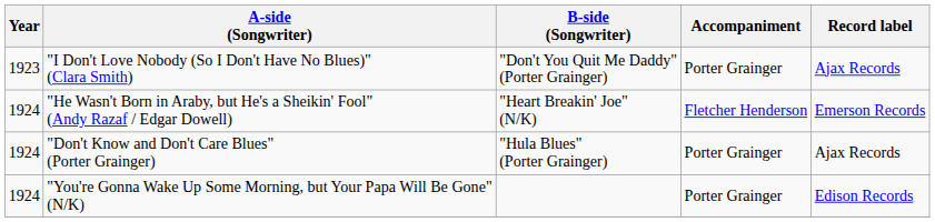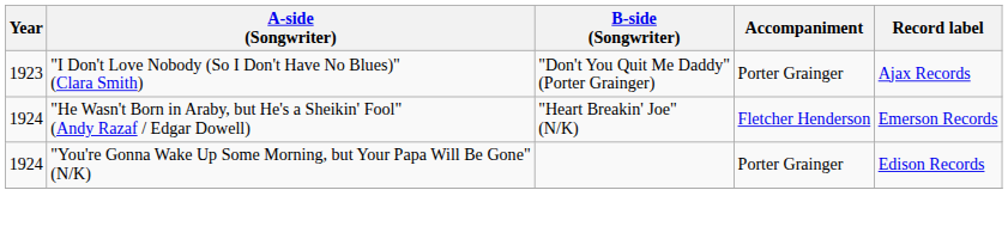 <table class="wikitable sortable" border="1">
 <tr>
 <th>Year</th>
 <th><a href='#'>A-side</a><br>(Songwriter)</th>
 <th><a href='#'>B-side</a><br>(Songwriter)</th>
 <th>Accompaniment</th>
 <th>Record label</th>
 </tr>
 <tr>
 <td>1923</td>
 <td>"I Don't Love Nobody (So I Don't Have No Blues)"<br>(<a href='#'>Clara Smith</a>)</td>
 <td>"Don't You Quit Me Daddy"<br>(Porter Grainger)</td>
 <td>Porter Grainger</td>
 <td><a href='#'>Ajax Records</a></td>
 </tr>
 <tr>
 <td>1924</td>
 <td>"He Wasn't Born in Araby, but He's a Sheikin' Fool"<br>(<a href='#'>Andy Razaf</a> / Edgar Dowell)</td>
 <td>"Heart Breakin' Joe"<br>(N/K)</td>
 <td><a href='#'>Fletcher Henderson</a></td>
 <td><a href='#'>Emerson Records</a></td>
 </tr>
 <tr>
 <td>1924</td>
-<td>"Don't Know and Don't Care Blues"<br>(Porter Grainger)</td>
-<td>"Hula Blues"<br>(Porter Grainger)</td>
-<td>Porter Grainger</td>
-<td>Ajax Records</td>
-</tr>
-<tr>
-<td>1924</td>
 <td>"You're Gonna Wake Up Some Morning, but Your Papa Will Be Gone"<br>(N/K)</td>
 <td></td>
 <td>Porter Grainger</td>
 <td><a href='#'>Edison Records</a></td>
 </tr>
 <tr>
 </tr>
 </table>
